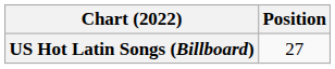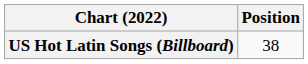 <table class="wikitable sortable plainrowheaders" style="text-align:center">
 <tr>
 <th scope="col">Chart (2022)</th>
 <th scope="col">Position</th>
 </tr>
 <tr>
 <th scope="row">US Hot Latin Songs (<em>Billboard</em>)</th>
-<td>27</td>
+<td>38</td>
 </tr>
 </table>
